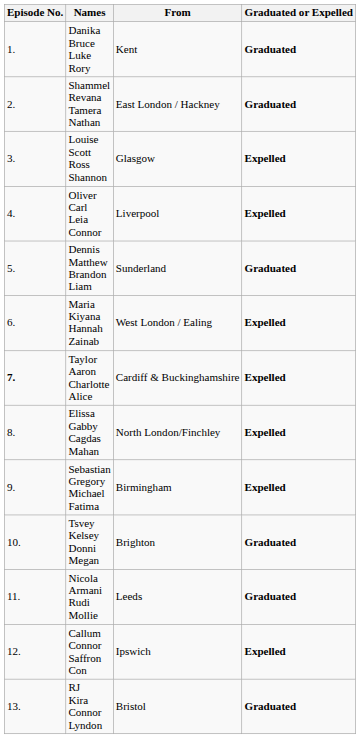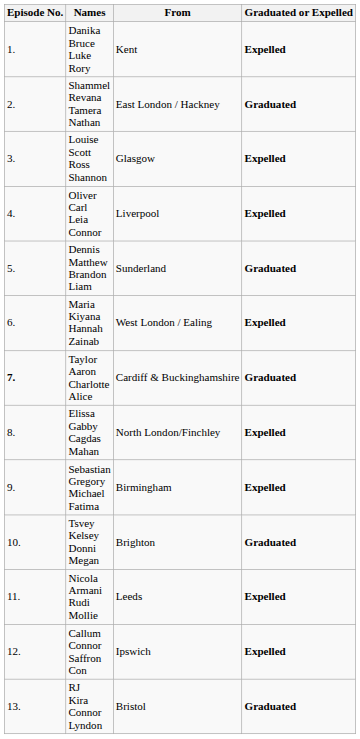 <table class="wikitable">
 <tr>
 <th>Episode No.</th>
 <th>Names</th>
 <th>From</th>
 <th>Graduated or Expelled</th>
 </tr>
 <tr>
 <td>1.</td>
 <td>Danika<br>Bruce<br>Luke<br>Rory</td>
 <td>Kent</td>
-<td><strong>Graduated</strong></td>
+<td><strong>Expelled</strong></td>
 </tr>
 <tr>
 <td>2.</td>
 <td>Shammel<br>Revana<br>Tamera<br>Nathan</td>
 <td>East London / Hackney</td>
 <td><strong>Graduated</strong></td>
 </tr>
 <tr>
 <td>3.</td>
 <td>Louise<br>Scott<br>Ross<br>Shannon</td>
 <td>Glasgow</td>
 <td><strong>Expelled</strong></td>
 </tr>
 <tr>
 <td>4.</td>
 <td>Oliver<br>Carl<br>Leia<br>Connor</td>
 <td>Liverpool</td>
 <td><strong>Expelled</strong></td>
 </tr>
 <tr>
 <td>5.</td>
 <td>Dennis<br>Matthew<br>Brandon<br>Liam</td>
 <td>Sunderland</td>
 <td><strong>Graduated</strong></td>
 </tr>
 <tr>
 <td>6.</td>
 <td>Maria<br>Kiyana<br>Hannah<br>Zainab</td>
 <td>West London / Ealing</td>
 <td><strong>Expelled</strong></td>
 </tr>
 <tr>
 <td><strong>7.</strong></td>
 <td>Taylor<br>Aaron<br>Charlotte<br>Alice</td>
 <td>Cardiff & Buckinghamshire</td>
-<td><strong>Expelled</strong></td>
+<td><strong>Graduated</strong></td>
 </tr>
 <tr>
 <td>8.</td>
 <td>Elissa<br>Gabby<br>Cagdas<br>Mahan</td>
 <td>North London/Finchley</td>
 <td><strong>Expelled</strong></td>
 </tr>
 <tr>
 <td>9.</td>
 <td>Sebastian<br>Gregory<br>Michael<br>Fatima</td>
 <td>Birmingham</td>
 <td><strong>Expelled</strong></td>
 </tr>
 <tr>
 <td>10.</td>
 <td>Tsvey<br>Kelsey<br>Donni<br>Megan</td>
 <td>Brighton</td>
 <td><strong>Graduated</strong></td>
 </tr>
 <tr>
 <td>11.</td>
 <td>Nicola<br>Armani<br>Rudi<br>Mollie</td>
 <td>Leeds</td>
-<td><strong>Graduated</strong></td>
+<td><strong>Expelled</strong></td>
 </tr>
 <tr>
 <td>12.</td>
 <td>Callum<br>Connor<br>Saffron<br>Con</td>
 <td>Ipswich</td>
 <td><strong>Expelled</strong></td>
 </tr>
 <tr>
 <td>13.</td>
 <td>RJ<br>Kira<br>Connor<br>Lyndon</td>
 <td>Bristol</td>
 <td><strong>Graduated</strong></td>
 </tr>
 </table>
